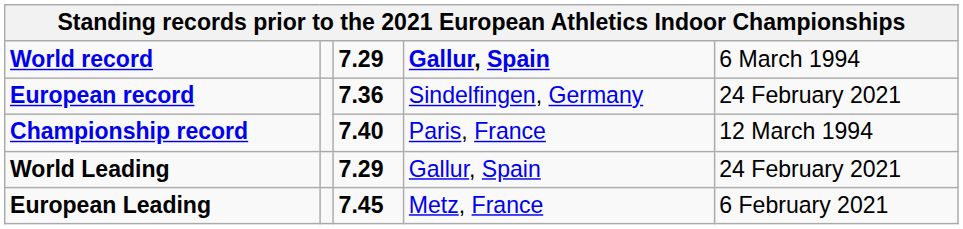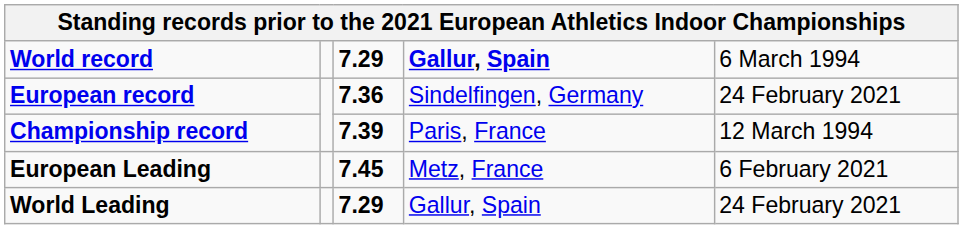 <table class="wikitable" width=75%>
 <tr>
 <th colspan="5">Standing records prior to the 2021 European Athletics Indoor Championships</th>
 </tr>
 <tr>
 <td><strong><a href='#'>World record</a></strong></td>
 <td></td>
 <td><strong>7.29 </strong></td>
 <td><strong><a href='#'>Gallur</a>, <a href='#'>Spain</a></strong></td>
 <td>6 March 1994</td>
 </tr>
 <tr>
 <td><strong><a href='#'>European record</a></strong></td>
 <td rowspan="2"></td>
 <td><strong>7.36</strong></td>
 <td><a href='#'>Sindelfingen</a>, <a href='#'>Germany</a></td>
 <td>24 February 2021</td>
 </tr>
 <tr>
 <td><strong><a href='#'>Championship record</a></strong></td>
-<td><strong>7.40</strong></td>
+<td><strong>7.39</strong></td>
 <td><a href='#'>Paris</a>, <a href='#'>France</a></td>
 <td>12 March 1994</td>
+</tr>
+<tr>
+<td><strong>European Leading</strong></td>
+<td></td>
+<td><strong>7.45</strong></td>
+<td><a href='#'>Metz</a>, <a href='#'>France</a></td>
+<td>6 February 2021</td>
 </tr>
 <tr>
 <td><strong>World Leading</strong></td>
 <td></td>
 <td><strong>7.29 </strong></td>
 <td><a href='#'>Gallur</a>, <a href='#'>Spain</a></td>
 <td>24 February 2021</td>
 </tr>
-<tr>
-<td><strong>European Leading</strong></td>
-<td></td>
-<td><strong>7.45</strong></td>
-<td><a href='#'>Metz</a>, <a href='#'>France</a></td>
-<td>6 February 2021</td>
-</tr>
 </table>
